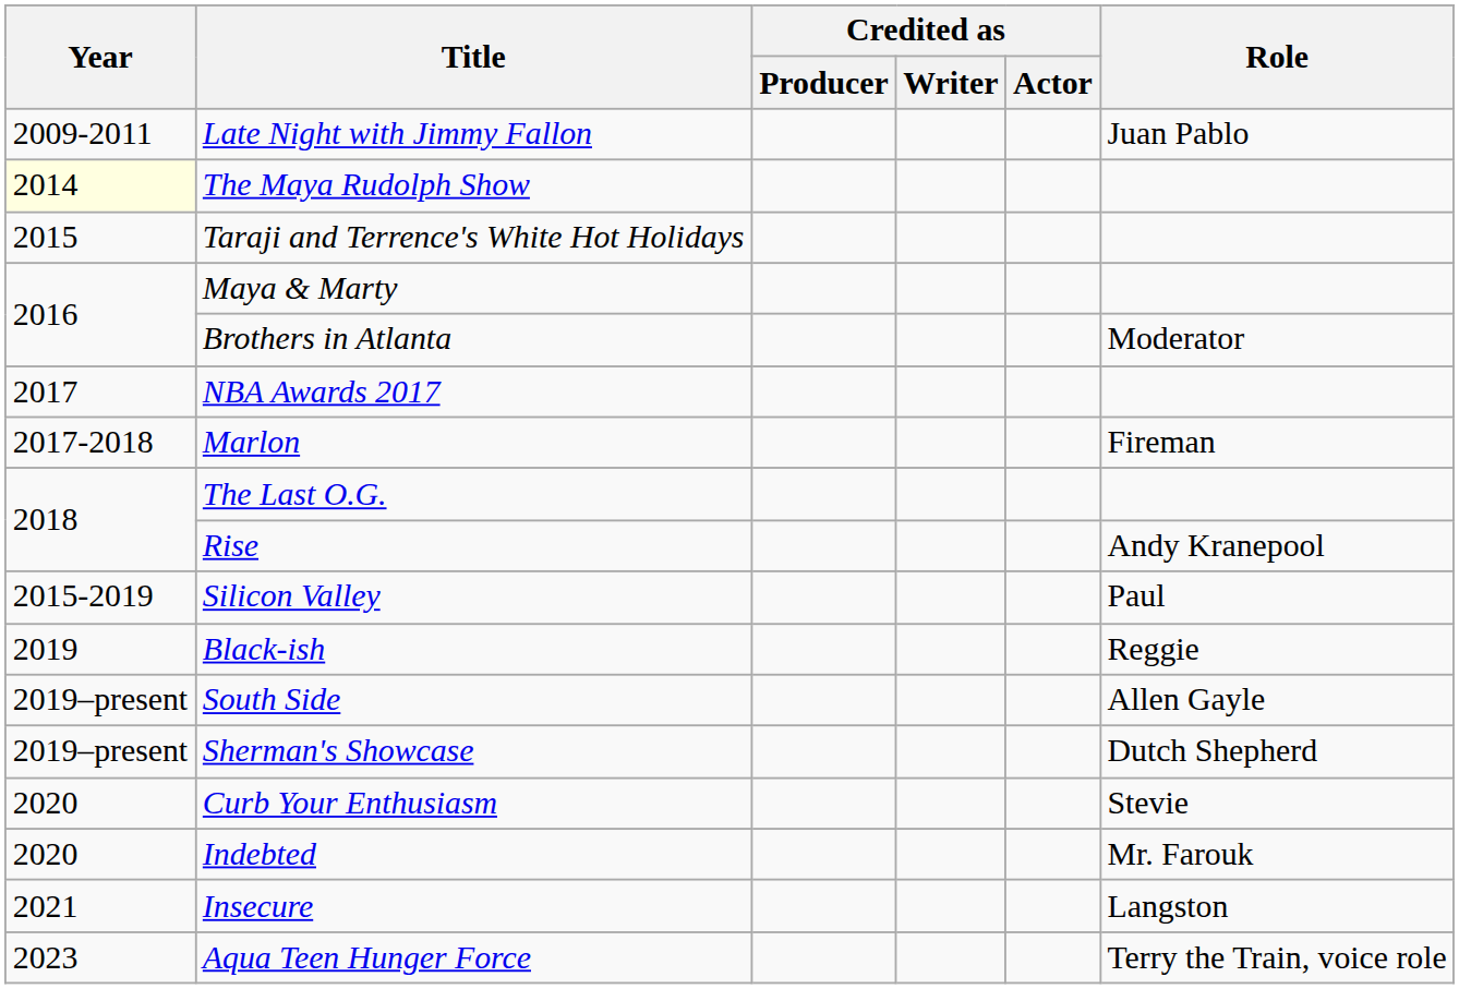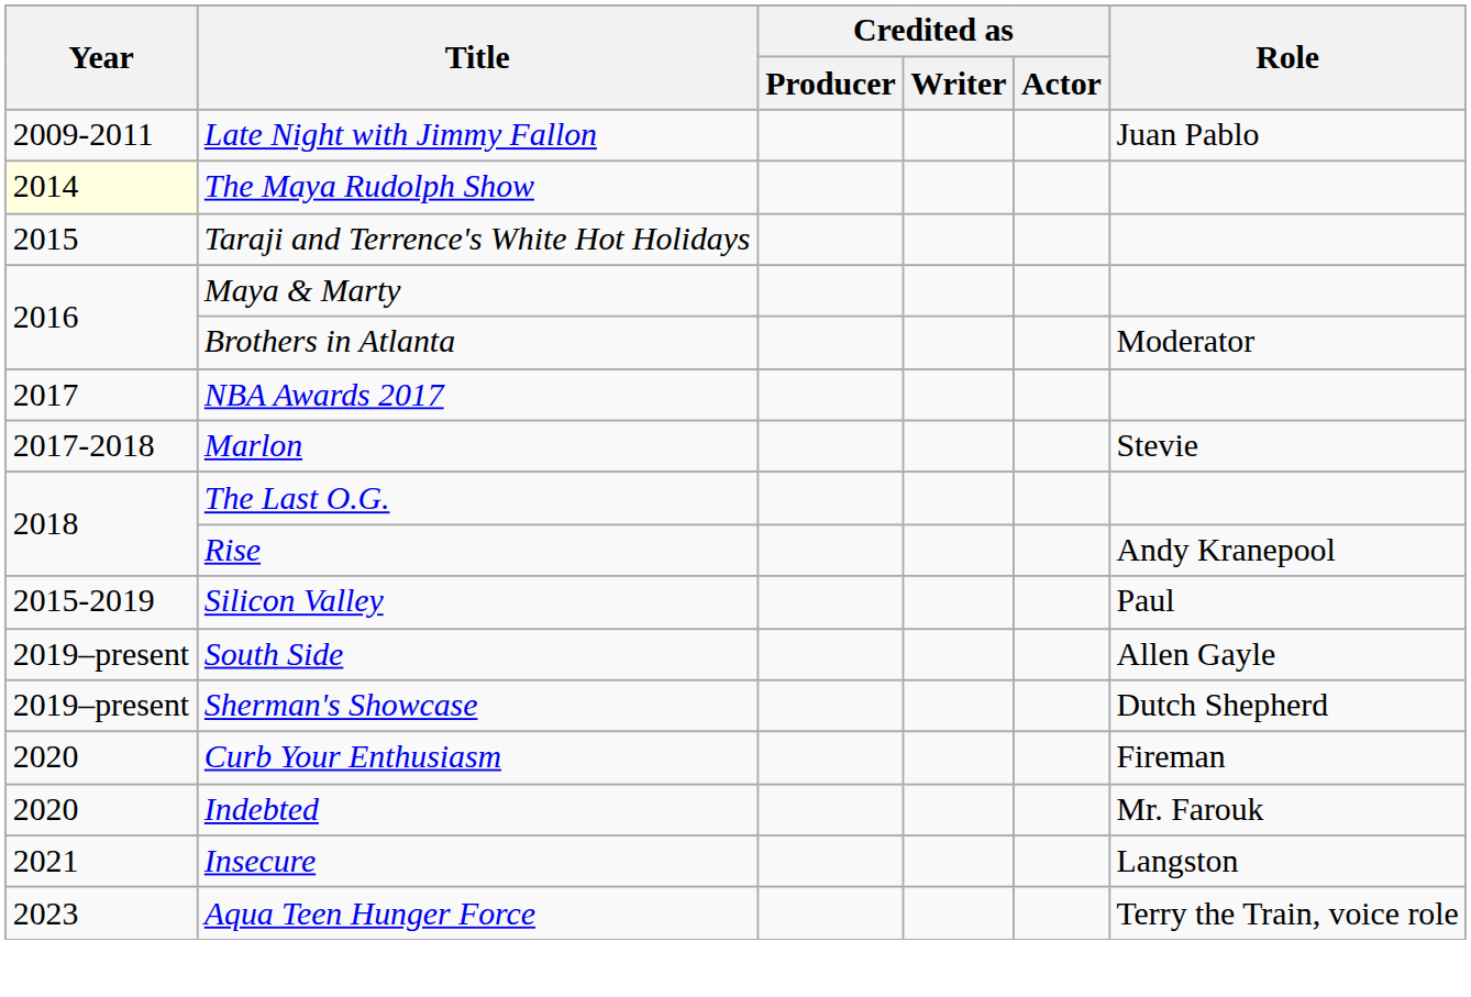 <table class="wikitable sortable">
 <tr>
 <th rowspan="2">Year</th>
 <th rowspan="2">Title</th>
 <th colspan="3">Credited as</th>
 <th rowspan="2">Role</th>
 </tr>
 <tr>
 <th>Producer</th>
 <th>Writer</th>
 <th>Actor</th>
 </tr>
 <tr>
 <td>2009-2011</td>
 <td><em><a href='#'>Late Night with Jimmy Fallon</a></em></td>
 <td></td>
 <td></td>
 <td></td>
 <td>Juan Pablo</td>
 </tr>
 <tr>
 <td style="background: lightyellow;">2014</td>
 <td><em><a href='#'>The Maya Rudolph Show</a></em></td>
 <td></td>
 <td></td>
 <td></td>
 <td></td>
 </tr>
 <tr>
 <td>2015</td>
 <td><em>Taraji and Terrence's White Hot Holidays</em></td>
 <td></td>
 <td></td>
 <td></td>
 <td></td>
 </tr>
 <tr>
 <td rowspan="2">2016</td>
 <td><em>Maya & Marty</em></td>
 <td></td>
 <td></td>
 <td></td>
 <td></td>
 </tr>
 <tr>
 <td><em>Brothers in Atlanta</em></td>
 <td></td>
 <td></td>
 <td></td>
 <td>Moderator</td>
 </tr>
 <tr>
 <td>2017</td>
 <td><a href='#'><em>NBA Awards 2017</em></a></td>
 <td></td>
 <td></td>
 <td></td>
 <td></td>
 </tr>
 <tr>
 <td>2017-2018</td>
 <td><a href='#'><em>Marlon</em></a></td>
 <td></td>
 <td></td>
 <td></td>
-<td>Fireman</td>
+<td>Stevie</td>
 </tr>
 <tr>
 <td rowspan="2">2018</td>
 <td><em><a href='#'>The Last O.G.</a></em></td>
 <td></td>
 <td></td>
 <td></td>
 <td></td>
 </tr>
 <tr>
 <td><a href='#'><em>Rise</em></a></td>
 <td></td>
 <td></td>
 <td></td>
 <td>Andy Kranepool</td>
 </tr>
 <tr>
 <td>2015-2019</td>
 <td><a href='#'><em>Silicon Valley</em></a></td>
 <td></td>
 <td></td>
 <td></td>
 <td>Paul</td>
 </tr>
 <tr>
-<td>2019</td>
-<td><em><a href='#'>Black-ish</a></em></td>
-<td></td>
-<td></td>
-<td></td>
-<td>Reggie</td>
-</tr>
-<tr>
 <td>2019–present</td>
 <td><a href='#'><em>South Side</em></a></td>
 <td></td>
 <td></td>
 <td></td>
 <td>Allen Gayle</td>
 </tr>
 <tr>
 <td>2019–present</td>
 <td><em><a href='#'>Sherman's Showcase</a></em></td>
 <td></td>
 <td></td>
 <td></td>
 <td>Dutch Shepherd</td>
 </tr>
 <tr>
 <td>2020</td>
 <td><em><a href='#'>Curb Your Enthusiasm</a></em></td>
 <td></td>
 <td></td>
 <td></td>
-<td>Stevie</td>
+<td>Fireman</td>
 </tr>
 <tr>
 <td>2020</td>
 <td><em><a href='#'>Indebted</a></em></td>
 <td></td>
 <td></td>
 <td></td>
 <td>Mr. Farouk</td>
 </tr>
 <tr>
 <td>2021</td>
 <td><em><a href='#'>Insecure</a></em></td>
 <td></td>
 <td></td>
 <td></td>
 <td>Langston</td>
 </tr>
 <tr>
 <td>2023</td>
 <td><em><a href='#'>Aqua Teen Hunger Force</a></em></td>
 <td></td>
 <td></td>
 <td></td>
 <td>Terry the Train, voice role</td>
 </tr>
 </table>
